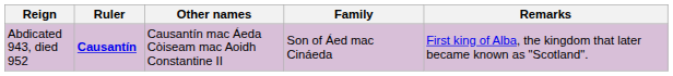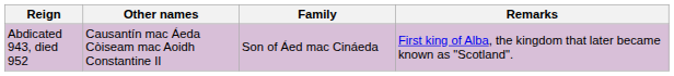 <table class="wikitable">
 <tr>
 <th width="10%">Reign</th>
-<th width="10%">Ruler</th>
 <th width="20%">Other names</th>
 <th width="20%">Family</th>
 <th width="35%">Remarks</th>
 </tr>
 <tr bgcolor="#D8BFD8">
 <td>Abdicated 943, died 952</td>
-<td><strong><a href='#'>Causantín</a></strong></td>
 <td>Causantín mac Áeda<br>Còiseam mac Aoidh<br>Constantine II</td>
 <td>Son of Áed mac Cináeda</td>
 <td><a href='#'>First king of Alba</a>, the kingdom that later became known as "Scotland".</td>
 </tr>
 </table>
